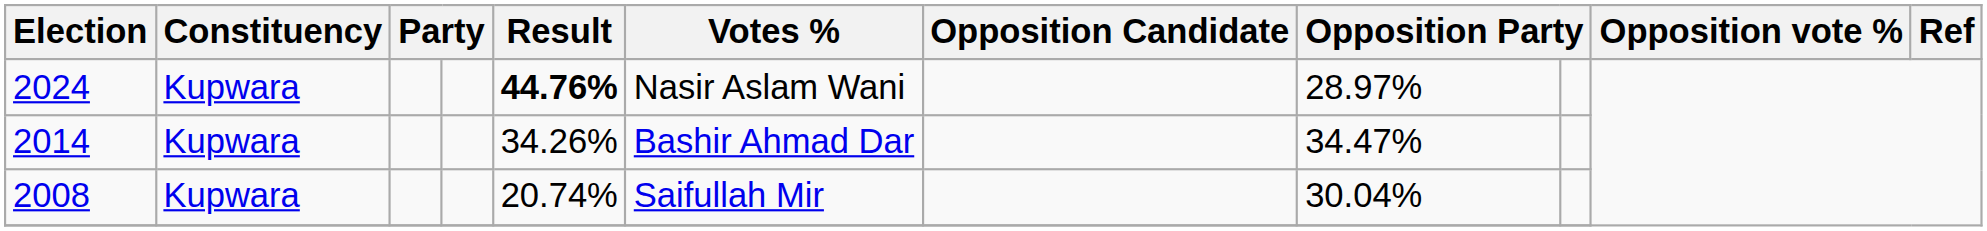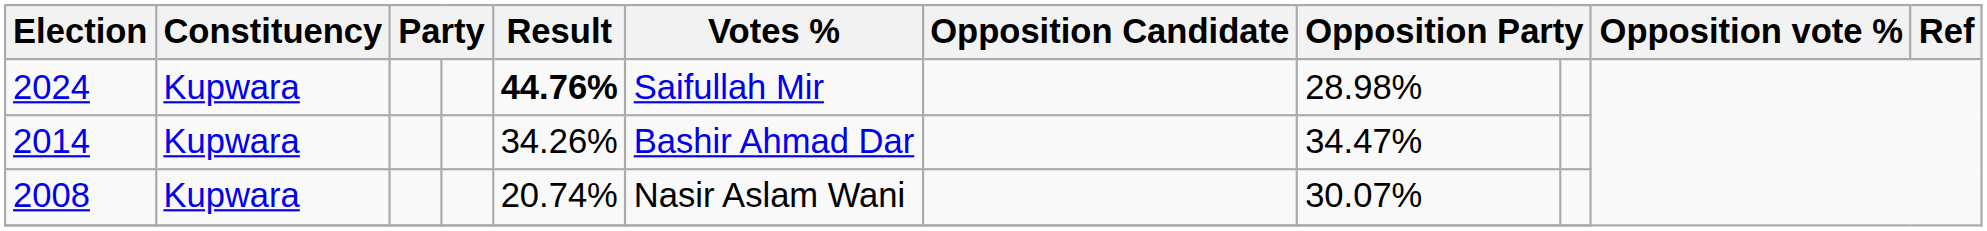 <table class="wikitable sortable">
 <tr>
 <th>Election</th>
 <th>Constituency</th>
 <th colspan="2">Party</th>
 <th>Result</th>
 <th>Votes %</th>
 <th>Opposition Candidate</th>
 <th colspan="2">Opposition Party</th>
 <th>Opposition vote %</th>
 <th>Ref</th>
 </tr>
 <tr>
 <td><a href='#'>2024</a></td>
 <td><a href='#'>Kupwara</a></td>
 <td></td>
 <td></td>
 <td><strong>44.76%</strong></td>
-<td>Nasir Aslam Wani</td>
+<td><a href='#'>Saifullah Mir</a></td>
 <td></td>
-<td>28.97%</td>
+<td>28.98%</td>
 <td></td>
 </tr>
 <tr>
 <td><a href='#'>2014</a></td>
 <td><a href='#'>Kupwara</a></td>
 <td></td>
 <td></td>
 <td>34.26%</td>
 <td><a href='#'>Bashir Ahmad Dar</a></td>
 <td></td>
 <td>34.47%</td>
 <td></td>
 </tr>
 <tr>
 <td><a href='#'>2008</a></td>
 <td><a href='#'>Kupwara</a></td>
 <td></td>
 <td></td>
 <td>20.74%</td>
-<td><a href='#'>Saifullah Mir</a></td>
+<td>Nasir Aslam Wani</td>
 <td></td>
-<td>30.04%</td>
+<td>30.07%</td>
 <td></td>
 </tr>
 <tr>
 </tr>
 </table>
